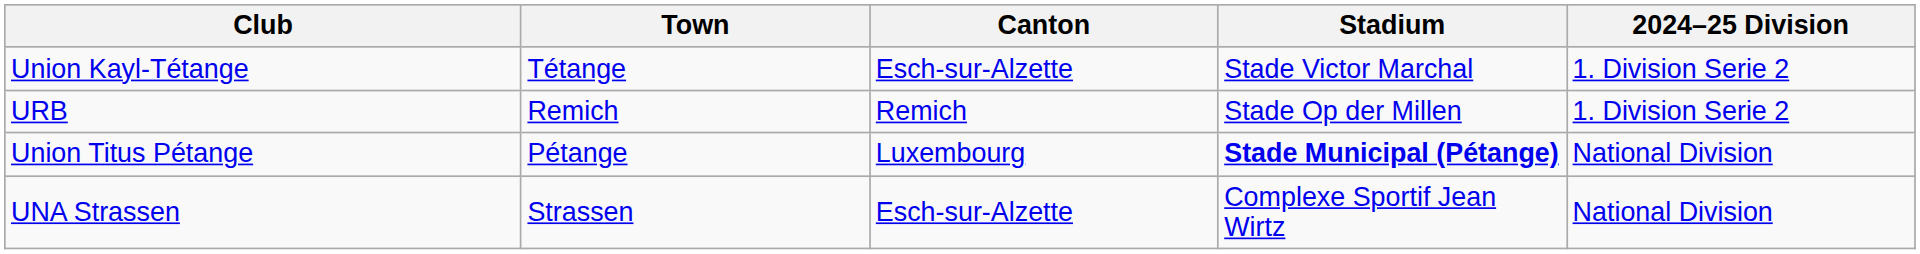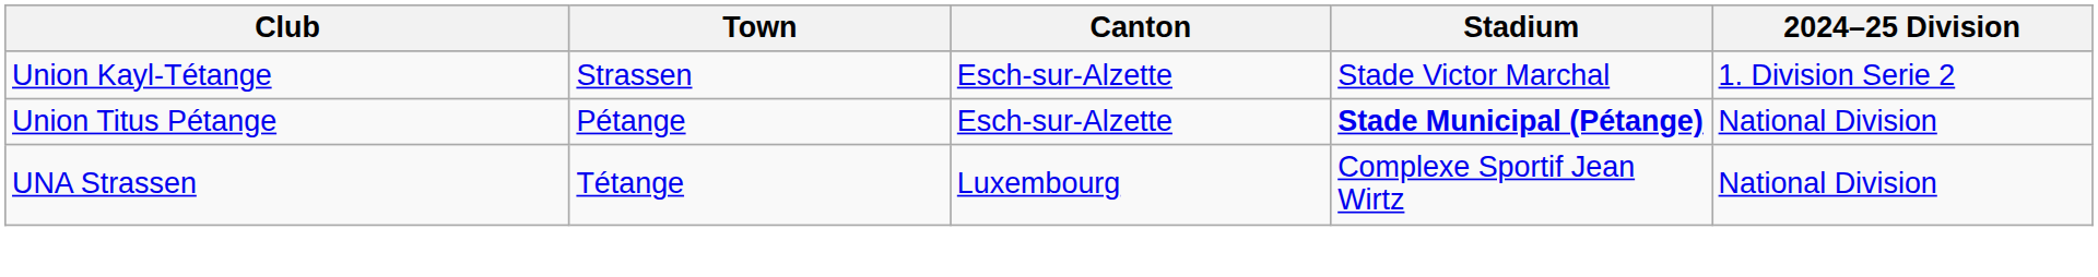 <table class="wikitable">
 <tr>
 <th style="width:300px;">Club</th>
 <th style="width:200px;">Town</th>
 <th style="width:200px;">Canton</th>
 <th style="width:200px;">Stadium</th>
 <th style="width:200px;">2024–25 Division</th>
 </tr>
 <tr>
 <td><a href='#'>Union Kayl-Tétange</a></td>
-<td><a href='#'>Tétange</a></td>
+<td><a href='#'>Strassen</a></td>
 <td><a href='#'>Esch-sur-Alzette</a></td>
 <td><a href='#'>Stade Victor Marchal</a></td>
 <td><a href='#'>1. Division Serie 2</a></td>
 </tr>
 <tr>
-<td><a href='#'>URB</a></td>
-<td><a href='#'>Remich</a></td>
-<td><a href='#'>Remich</a></td>
-<td><a href='#'>Stade Op der Millen</a></td>
-<td><a href='#'>1. Division Serie 2</a></td>
-</tr>
-<tr>
 <td><a href='#'>Union Titus Pétange</a></td>
 <td><a href='#'>Pétange</a></td>
-<td><a href='#'>Luxembourg</a></td>
+<td><a href='#'>Esch-sur-Alzette</a></td>
 <td><strong><a href='#'>Stade Municipal (Pétange)</a></strong></td>
 <td><a href='#'>National Division</a></td>
 </tr>
 <tr>
 <td><a href='#'>UNA Strassen</a></td>
-<td><a href='#'>Strassen</a></td>
-<td><a href='#'>Esch-sur-Alzette</a></td>
+<td><a href='#'>Tétange</a></td>
+<td><a href='#'>Luxembourg</a></td>
 <td><a href='#'>Complexe Sportif Jean Wirtz</a></td>
 <td><a href='#'>National Division</a></td>
 </tr>
 </table>
